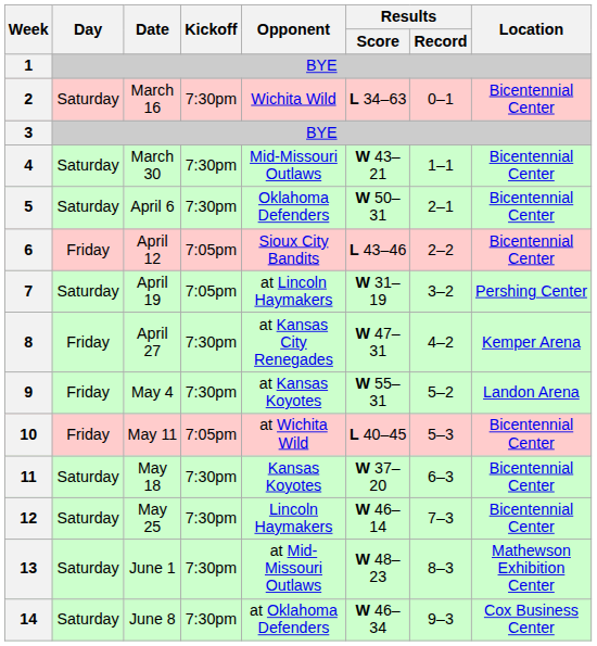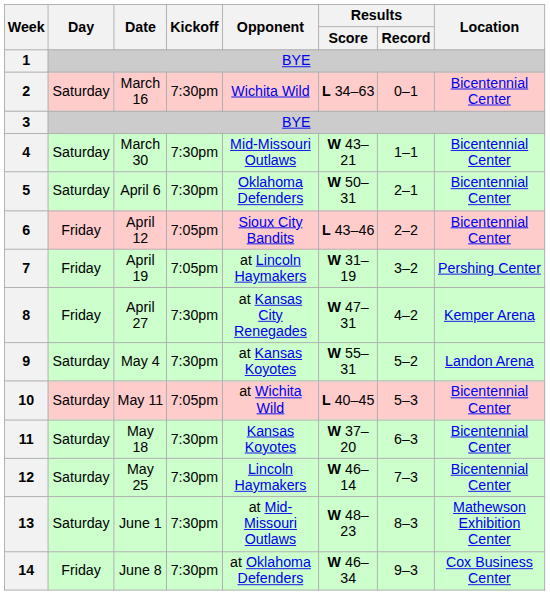 <table class="wikitable">
 <tr>
 <th rowspan="2" width="40">Week</th>
 <th rowspan="2" width="80">Day</th>
 <th rowspan="2" width="80">Date</th>
 <th rowspan="2" width="60">Kickoff</th>
 <th rowspan="2" width="180">Opponent</th>
 <th colspan="2" width="180">Results</th>
 <th rowspan="2" width="240">Location</th>
 </tr>
 <tr>
 <th width="120">Score</th>
 <th width="60">Record</th>
 </tr>
 <tr align="center" bgcolor="#CCCCCC">
 <th>1</th>
 <td colSpan=7><a href='#'>BYE</a></td>
 </tr>
 <tr align="center" bgcolor="#FFCCCC">
 <th>2</th>
 <td>Saturday</td>
 <td>March 16</td>
 <td>7:30pm</td>
 <td><a href='#'>Wichita Wild</a></td>
 <td><strong>L</strong> 34–63</td>
 <td>0–1</td>
 <td><a href='#'>Bicentennial Center</a></td>
 </tr>
 <tr align="center" bgcolor="#CCCCCC">
 <th>3</th>
 <td colSpan=7><a href='#'>BYE</a></td>
 </tr>
 <tr align="center" bgcolor="#CCFFCC">
 <th>4</th>
 <td>Saturday</td>
 <td>March 30</td>
 <td>7:30pm</td>
 <td><a href='#'>Mid-Missouri Outlaws</a></td>
 <td><strong>W</strong> 43–21</td>
 <td>1–1</td>
 <td><a href='#'>Bicentennial Center</a></td>
 </tr>
 <tr align="center" bgcolor="#CCFFCC">
 <th>5</th>
 <td>Saturday</td>
 <td>April 6</td>
 <td>7:30pm</td>
 <td><a href='#'>Oklahoma Defenders</a></td>
 <td><strong>W</strong> 50–31</td>
 <td>2–1</td>
 <td><a href='#'>Bicentennial Center</a></td>
 </tr>
 <tr align="center" bgcolor="#FFCCCC">
 <th>6</th>
 <td>Friday</td>
 <td>April 12</td>
 <td>7:05pm</td>
 <td><a href='#'>Sioux City Bandits</a></td>
 <td><strong>L</strong> 43–46</td>
 <td>2–2</td>
 <td><a href='#'>Bicentennial Center</a></td>
 </tr>
 <tr align="center" bgcolor="#CCFFCC">
 <th>7</th>
-<td>Saturday</td>
+<td>Friday</td>
 <td>April 19</td>
 <td>7:05pm</td>
 <td>at <a href='#'>Lincoln Haymakers</a></td>
 <td><strong>W</strong> 31–19</td>
 <td>3–2</td>
 <td><a href='#'>Pershing Center</a></td>
 </tr>
 <tr align="center" bgcolor="#CCFFCC">
 <th>8</th>
 <td>Friday</td>
 <td>April 27</td>
 <td>7:30pm</td>
 <td>at <a href='#'>Kansas City Renegades</a></td>
 <td><strong>W</strong> 47–31</td>
 <td>4–2</td>
 <td><a href='#'>Kemper Arena</a></td>
 </tr>
 <tr align="center" bgcolor="#CCFFCC">
 <th>9</th>
-<td>Friday</td>
+<td>Saturday</td>
 <td>May 4</td>
 <td>7:30pm</td>
 <td>at <a href='#'>Kansas Koyotes</a></td>
 <td><strong>W</strong> 55–31</td>
 <td>5–2</td>
 <td><a href='#'>Landon Arena</a></td>
 </tr>
 <tr align="center" bgcolor="#FFCCCC">
 <th>10</th>
-<td>Friday</td>
+<td>Saturday</td>
 <td>May 11</td>
 <td>7:05pm</td>
 <td>at <a href='#'>Wichita Wild</a></td>
 <td><strong>L</strong> 40–45</td>
 <td>5–3</td>
 <td><a href='#'>Bicentennial Center</a></td>
 </tr>
 <tr align="center" bgcolor="#CCFFCC">
 <th>11</th>
 <td>Saturday</td>
 <td>May 18</td>
 <td>7:30pm</td>
 <td><a href='#'>Kansas Koyotes</a></td>
 <td><strong>W</strong> 37–20</td>
 <td>6–3</td>
 <td><a href='#'>Bicentennial Center</a></td>
 </tr>
 <tr align="center" bgcolor="#CCFFCC">
 <th>12</th>
 <td>Saturday</td>
 <td>May 25</td>
 <td>7:30pm</td>
 <td><a href='#'>Lincoln Haymakers</a></td>
 <td><strong>W</strong> 46–14</td>
 <td>7–3</td>
 <td><a href='#'>Bicentennial Center</a></td>
 </tr>
 <tr align="center" bgcolor="#CCFFCC">
 <th>13</th>
 <td>Saturday</td>
 <td>June 1</td>
 <td>7:30pm</td>
 <td>at <a href='#'>Mid-Missouri Outlaws</a></td>
 <td><strong>W</strong> 48–23</td>
 <td>8–3</td>
 <td><a href='#'>Mathewson Exhibition Center</a></td>
 </tr>
 <tr align="center" bgcolor="#CCFFCC">
 <th>14</th>
-<td>Saturday</td>
+<td>Friday</td>
 <td>June 8</td>
 <td>7:30pm</td>
 <td>at <a href='#'>Oklahoma Defenders</a></td>
 <td><strong>W</strong> 46–34</td>
 <td>9–3</td>
 <td><a href='#'>Cox Business Center</a></td>
 </tr>
 </table>
